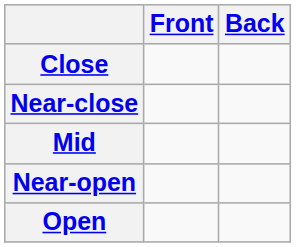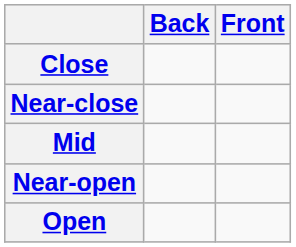 <table class="wikitable" style="text-align:center">
 <tr>
 <th></th>
+<th><a href='#'>Back</a></th>
 <th><a href='#'>Front</a></th>
-<th><a href='#'>Back</a></th>
 </tr>
 <tr>
 <th><a href='#'>Close</a></th>
 <td></td>
 <td></td>
 </tr>
 <tr>
 <th><a href='#'>Near-close</a></th>
 <td></td>
 <td></td>
 </tr>
 <tr>
 <th><a href='#'>Mid</a></th>
 <td></td>
 <td></td>
 </tr>
 <tr>
 <th><a href='#'>Near-open</a></th>
 <td></td>
 <td></td>
 </tr>
 <tr>
 <th><a href='#'>Open</a></th>
 <td></td>
 <td></td>
 </tr>
 </table>
